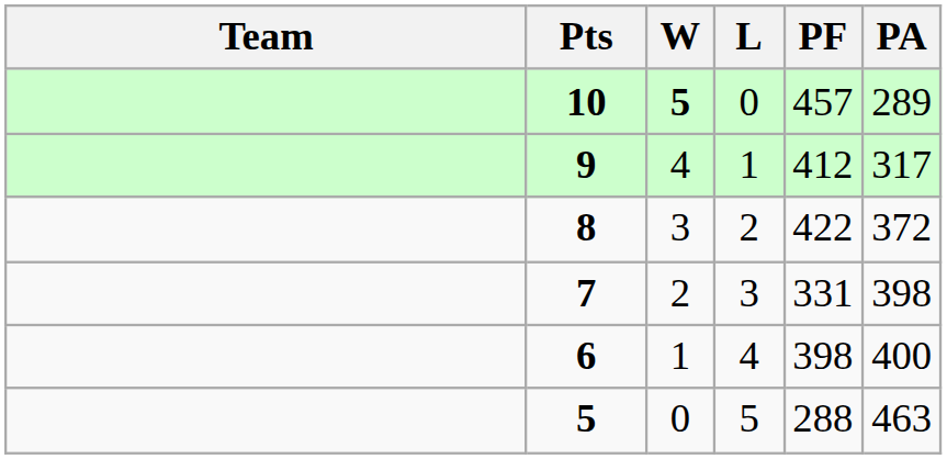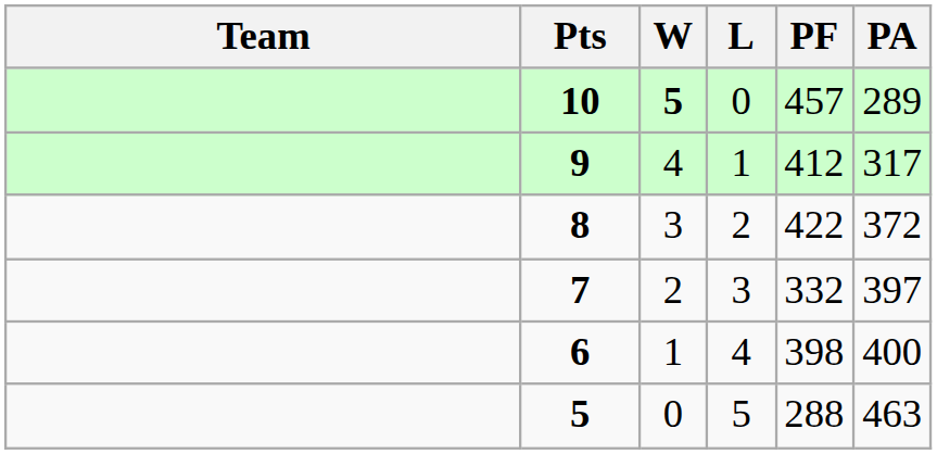 <table class=wikitable style="text-align:center">
 <tr>
 <th width=200>Team</th>
 <th width=40>Pts</th>
 <th width=20>W</th>
 <th width=20>L</th>
 <th width=20>PF</th>
 <th width=20>PA</th>
 </tr>
 <tr style="background:#cfc;">
 <td style="text-align:left"></td>
 <td><strong>10</strong></td>
 <td><strong>5</strong></td>
 <td>0</td>
 <td>457</td>
 <td>289</td>
 </tr>
 <tr style="background:#cfc;">
 <td style="text-align:left"></td>
 <td><strong>9</strong></td>
 <td>4</td>
 <td>1</td>
 <td>412</td>
 <td>317</td>
 </tr>
 <tr>
 <td style="text-align:left"></td>
 <td><strong>8</strong></td>
 <td>3</td>
 <td>2</td>
 <td>422</td>
 <td>372</td>
 </tr>
 <tr>
 <td style="text-align:left"></td>
 <td><strong>7</strong></td>
 <td>2</td>
 <td>3</td>
-<td>331</td>
-<td>398</td>
+<td>332</td>
+<td>397</td>
 </tr>
 <tr>
 <td style="text-align:left"></td>
 <td><strong>6</strong></td>
 <td>1</td>
 <td>4</td>
 <td>398</td>
 <td>400</td>
 </tr>
 <tr>
 <td style="text-align:left"></td>
 <td><strong>5</strong></td>
 <td>0</td>
 <td>5</td>
 <td>288</td>
 <td>463</td>
 </tr>
 </table>
